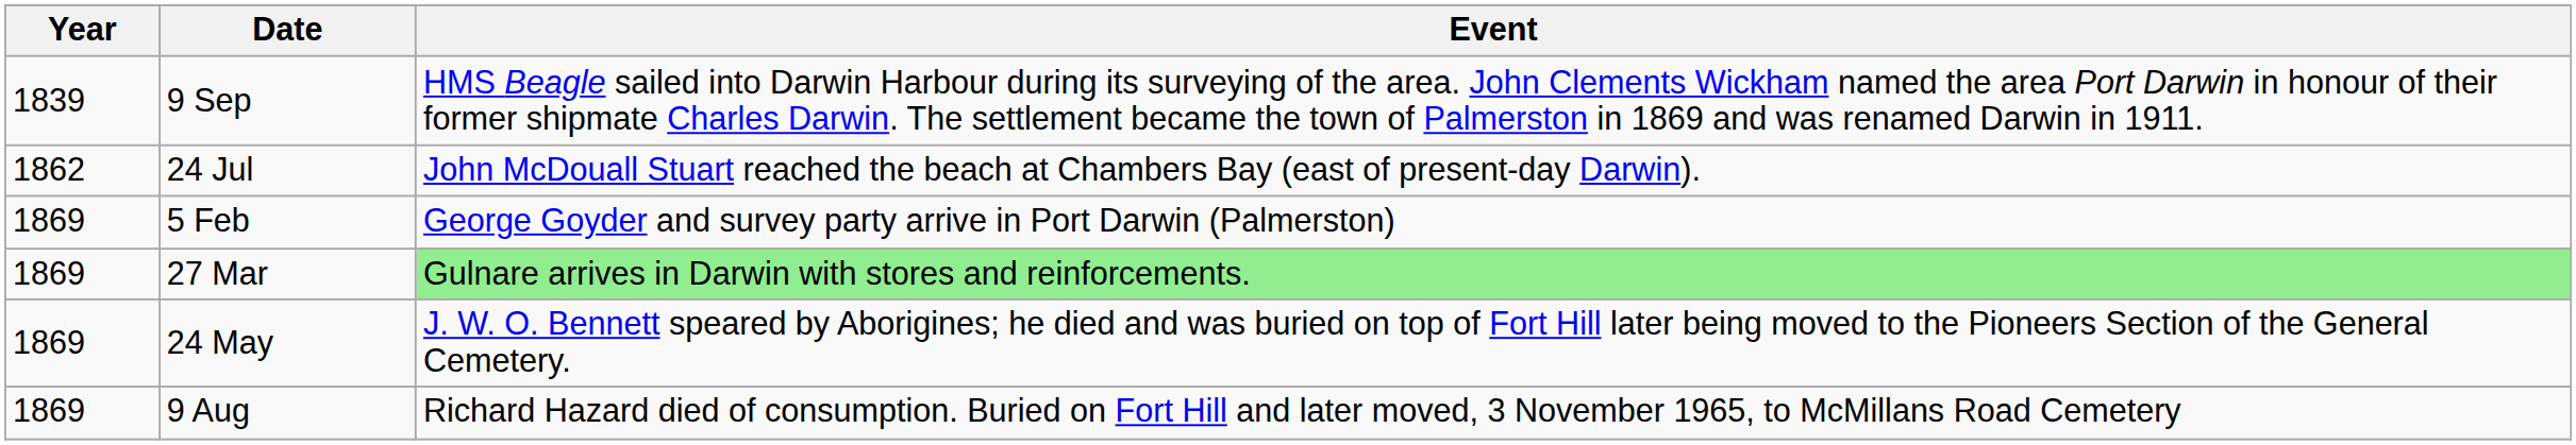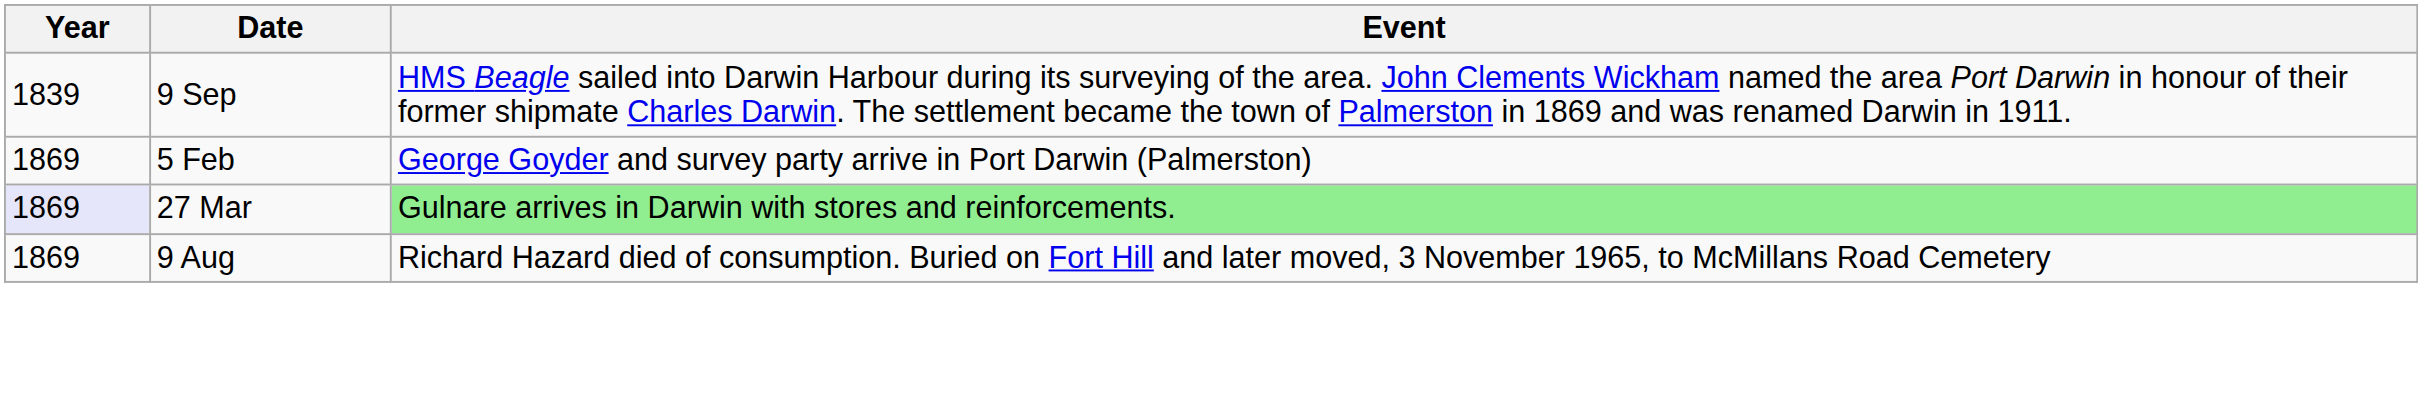 <table class="wikitable" style="width:100%">
 <tr>
 <th style="width:6%">Year</th>
 <th style="width:10%">Date</th>
 <th>Event</th>
 </tr>
 <tr>
 <td>1839</td>
 <td>9 Sep</td>
 <td><a href='#'>HMS <em>Beagle</em></a> sailed into Darwin Harbour during its surveying of the area. <a href='#'>John Clements Wickham</a> named the area <em>Port Darwin</em> in honour of their former shipmate <a href='#'>Charles Darwin</a>. The settlement became the town of <a href='#'>Palmerston</a> in 1869 and was renamed Darwin in 1911.</td>
 </tr>
 <tr>
-<td>1862</td>
-<td>24 Jul</td>
-<td><a href='#'>John McDouall Stuart</a> reached the beach at Chambers Bay (east of present-day <a href='#'>Darwin</a>).</td>
-</tr>
-<tr>
 <td>1869</td>
 <td>5 Feb</td>
 <td><a href='#'>George Goyder</a> and survey party arrive in Port Darwin (Palmerston)</td>
 </tr>
 <tr>
-<td>1869</td>
+<td style="background: lavender;">1869</td>
 <td>27 Mar</td>
 <td style="background: lightgreen;">Gulnare arrives in Darwin with stores and reinforcements.</td>
-</tr>
-<tr>
-<td>1869</td>
-<td>24 May</td>
-<td><a href='#'>J. W. O. Bennett</a> speared by Aborigines; he died and was buried on top of <a href='#'>Fort Hill</a> later being moved to the Pioneers Section of the General Cemetery.</td>
 </tr>
 <tr>
 <td>1869</td>
 <td>9 Aug</td>
 <td>Richard Hazard died of consumption. Buried on <a href='#'>Fort Hill</a> and later moved, 3 November 1965, to McMillans Road Cemetery</td>
 </tr>
 </table>
